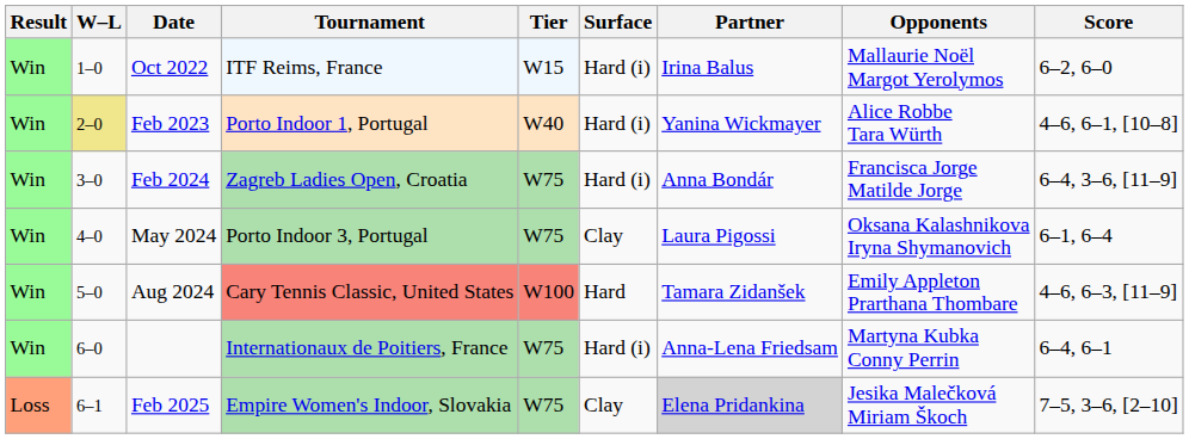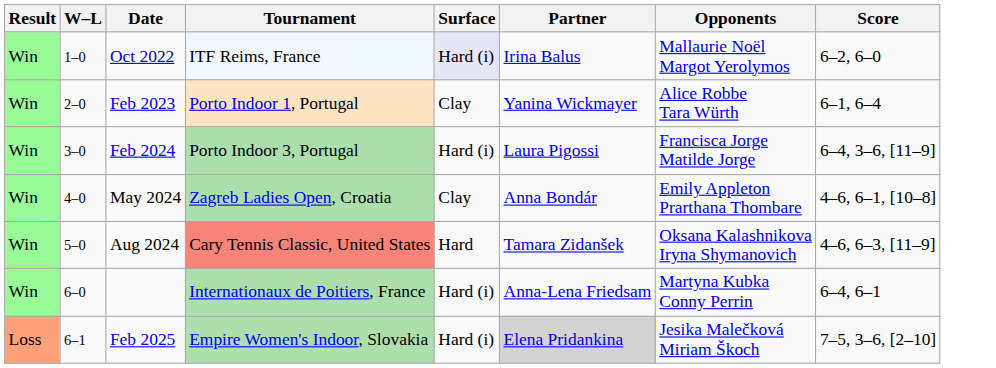 <table class="wikitable sortable">
 <tr>
 <th>Result</th>
 <th class=unsortable>W–L</th>
 <th>Date</th>
 <th>Tournament</th>
-<th>Tier</th>
 <th>Surface</th>
 <th>Partner</th>
 <th>Opponents</th>
 <th class=unsortable>Score</th>
 </tr>
 <tr>
 <td style="background:#98fb98;">Win</td>
 <td><small>1–0</small></td>
 <td><a href='#'>Oct 2022</a></td>
 <td style="background:#f0f8ff;">ITF Reims, France</td>
-<td style="background:#f0f8ff;">W15</td>
-<td>Hard (i)</td>
+<td style="background: lavender;">Hard (i)</td>
 <td> <a href='#'>Irina Balus</a></td>
 <td> <a href='#'>Mallaurie Noël</a> <br>  <a href='#'>Margot Yerolymos</a></td>
 <td>6–2, 6–0</td>
 </tr>
 <tr>
 <td style="background:#98fb98;">Win</td>
-<td style="background: khaki;"><small>2–0</small></td>
+<td><small>2–0</small></td>
 <td><a href='#'>Feb 2023</a></td>
 <td style="background:#ffe4c4;"><a href='#'>Porto Indoor 1</a>, Portugal</td>
-<td style="background:#ffe4c4;">W40</td>
-<td>Hard (i)</td>
+<td>Clay</td>
 <td> <a href='#'>Yanina Wickmayer</a></td>
 <td> <a href='#'>Alice Robbe</a> <br>  <a href='#'>Tara Würth</a></td>
-<td>4–6, 6–1, [10–8]</td>
+<td>6–1, 6–4</td>
 </tr>
 <tr>
 <td style="background:#98fb98;">Win</td>
 <td><small>3–0</small></td>
 <td><a href='#'>Feb 2024</a></td>
-<td style="background:#addfad;"><a href='#'>Zagreb Ladies Open</a>, Croatia</td>
-<td style="background:#addfad;">W75</td>
+<td style="background:#addfad;">Porto Indoor 3, Portugal</td>
 <td>Hard (i)</td>
-<td> <a href='#'>Anna Bondár</a></td>
+<td> <a href='#'>Laura Pigossi</a></td>
 <td> <a href='#'>Francisca Jorge</a> <br>  <a href='#'>Matilde Jorge</a></td>
 <td>6–4, 3–6, [11–9]</td>
 </tr>
 <tr>
 <td style="background:#98fb98;">Win</td>
 <td><small>4–0</small></td>
 <td>May 2024</td>
-<td style="background:#addfad;">Porto Indoor 3, Portugal</td>
-<td style="background:#addfad;">W75</td>
+<td style="background:#addfad;"><a href='#'>Zagreb Ladies Open</a>, Croatia</td>
 <td>Clay</td>
-<td> <a href='#'>Laura Pigossi</a></td>
-<td> <a href='#'>Oksana Kalashnikova</a> <br>  <a href='#'>Iryna Shymanovich</a></td>
-<td>6–1, 6–4</td>
+<td> <a href='#'>Anna Bondár</a></td>
+<td> <a href='#'>Emily Appleton</a> <br>  <a href='#'>Prarthana Thombare</a></td>
+<td>4–6, 6–1, [10–8]</td>
 </tr>
 <tr>
 <td style="background:#98fb98;">Win</td>
 <td><small>5–0</small></td>
 <td>Aug 2024</td>
 <td style="background:#f88379;">Cary Tennis Classic, United States</td>
-<td style="background:#f88379;">W100</td>
 <td>Hard</td>
 <td> <a href='#'>Tamara Zidanšek</a></td>
-<td> <a href='#'>Emily Appleton</a> <br>  <a href='#'>Prarthana Thombare</a></td>
+<td> <a href='#'>Oksana Kalashnikova</a> <br>  <a href='#'>Iryna Shymanovich</a></td>
 <td>4–6, 6–3, [11–9]</td>
 </tr>
 <tr>
 <td style="background:#98fb98;">Win</td>
 <td><small>6–0</small></td>
 <td><a href='#'></a></td>
 <td style="background:#addfad;"><a href='#'>Internationaux de Poitiers</a>, France</td>
-<td style="background:#addfad;">W75</td>
 <td>Hard (i)</td>
 <td> <a href='#'>Anna-Lena Friedsam</a></td>
 <td> <a href='#'>Martyna Kubka</a> <br>  <a href='#'>Conny Perrin</a></td>
 <td>6–4, 6–1</td>
 </tr>
 <tr>
 <td style="background:#ffa07a;">Loss</td>
 <td><small>6–1</small></td>
 <td><a href='#'>Feb 2025</a></td>
 <td style="background:#addfad;"><a href='#'>Empire Women's Indoor</a>, Slovakia</td>
-<td style="background:#addfad;">W75</td>
-<td>Clay</td>
+<td>Hard (i)</td>
 <td style="background: lightgrey;"> <a href='#'>Elena Pridankina</a></td>
 <td> <a href='#'>Jesika Malečková</a> <br>  <a href='#'>Miriam Škoch</a></td>
 <td>7–5, 3–6, [2–10]</td>
 </tr>
 </table>
